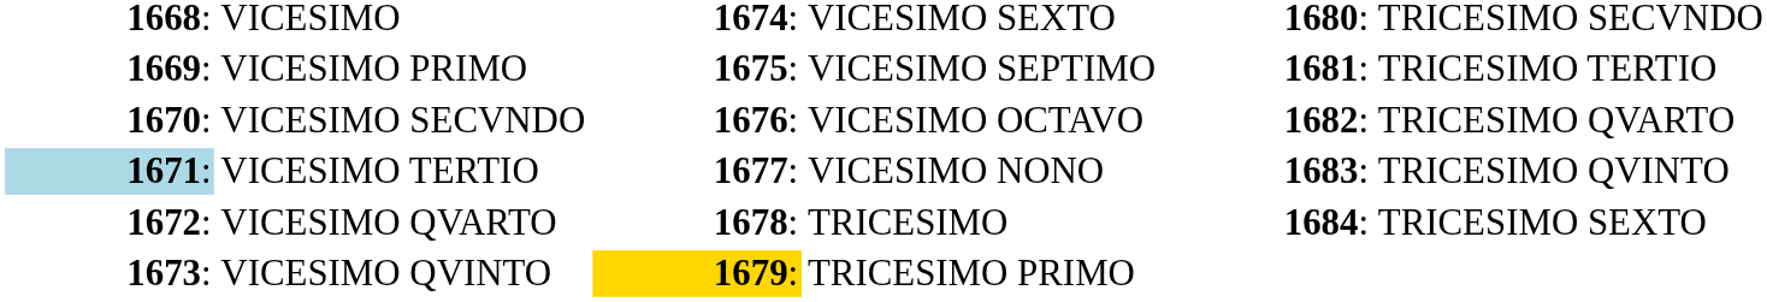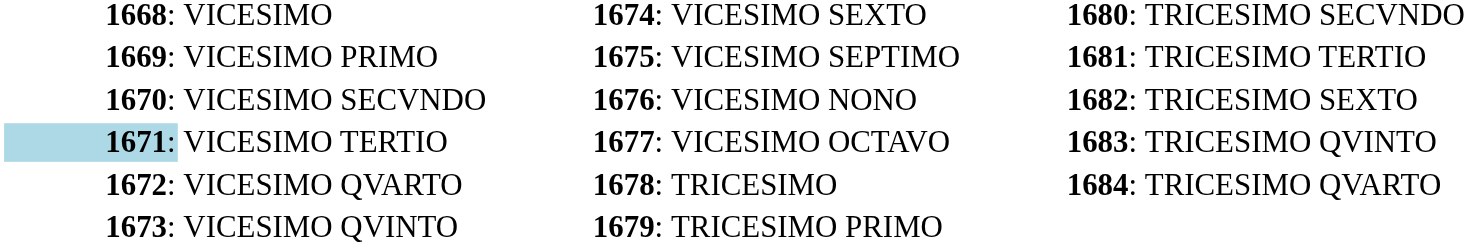 <table style="margin:0.2em auto">
 <tr>
 <td width="12%" align="right"><strong>1668</strong>:</td>
 <td align="left">VICESIMO</td>
 <td width="12%" align="right"><strong>1674</strong>:</td>
 <td align="left">VICESIMO SEXTO</td>
 <td width="12%" align="right"><strong>1680</strong>:</td>
 <td align="left">TRICESIMO SECVNDO</td>
 </tr>
 <tr>
 <td align="right"><strong>1669</strong>:</td>
 <td align="left">VICESIMO PRIMO</td>
 <td align="right"><strong>1675</strong>:</td>
 <td align="left">VICESIMO SEPTIMO</td>
 <td align="right"><strong>1681</strong>:</td>
 <td align="left">TRICESIMO TERTIO</td>
 </tr>
 <tr>
 <td align="right"><strong>1670</strong>:</td>
 <td align="left">VICESIMO SECVNDO</td>
 <td align="right"><strong>1676</strong>:</td>
-<td align="left">VICESIMO OCTAVO</td>
+<td align="left">VICESIMO NONO</td>
 <td align="right"><strong>1682</strong>:</td>
-<td align="left">TRICESIMO QVARTO</td>
+<td align="left">TRICESIMO SEXTO</td>
 </tr>
 <tr>
 <td align="right" style="background: lightblue;"><strong>1671</strong>:</td>
 <td align="left">VICESIMO TERTIO</td>
 <td align="right"><strong>1677</strong>:</td>
-<td align="left">VICESIMO NONO</td>
+<td align="left">VICESIMO OCTAVO</td>
 <td align="right"><strong>1683</strong>:</td>
 <td align="left">TRICESIMO QVINTO</td>
 </tr>
 <tr>
 <td align="right"><strong>1672</strong>:</td>
 <td align="left">VICESIMO QVARTO</td>
 <td align="right"><strong>1678</strong>:</td>
 <td align="left">TRICESIMO</td>
 <td align="right"><strong>1684</strong>:</td>
-<td align="left">TRICESIMO SEXTO</td>
+<td align="left">TRICESIMO QVARTO</td>
 </tr>
 <tr>
 <td align="right"><strong>1673</strong>:</td>
 <td align="left">VICESIMO QVINTO</td>
-<td align="right" style="background: gold;"><strong>1679</strong>:</td>
+<td align="right"><strong>1679</strong>:</td>
 <td align="left">TRICESIMO PRIMO</td>
 <td align="right"></td>
 <td align="left"></td>
 </tr>
 </table>
